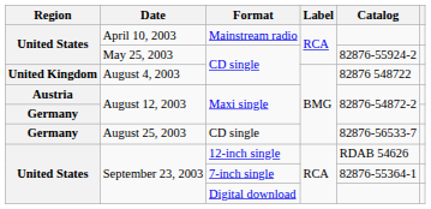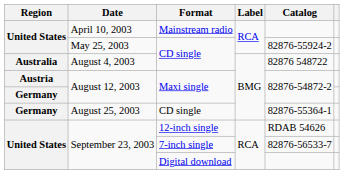 <table class="wikitable plainrowheaders">
 <tr>
 <th scope="col">Region</th>
 <th scope="col">Date</th>
 <th scope="col">Format</th>
 <th scope="col">Label</th>
 <th scope="col">Catalog</th>
 <th scope="col"></th>
 </tr>
 <tr>
 <th scope="row" rowspan="2">United States</th>
 <td>April 10, 2003</td>
 <td><a href='#'>Mainstream radio</a></td>
 <td rowspan="2"><a href='#'>RCA</a></td>
 <td></td>
 <td></td>
 </tr>
 <tr>
 <td>May 25, 2003</td>
 <td rowspan="2"><a href='#'>CD single</a></td>
 <td>82876-55924-2</td>
 <td></td>
 </tr>
 <tr>
-<th scope="row">United Kingdom</th>
+<th scope="row">Australia</th>
 <td>August 4, 2003</td>
 <td rowspan="4">BMG</td>
 <td>82876 548722</td>
 <td></td>
 </tr>
 <tr>
 <th scope="row">Austria</th>
 <td rowspan="2">August 12, 2003</td>
 <td rowspan="2"><a href='#'>Maxi single</a></td>
 <td rowspan="2">82876-54872-2</td>
 <td></td>
 </tr>
 <tr>
 <th scope="row">Germany</th>
 <td></td>
 </tr>
 <tr>
 <th scope="row">Germany</th>
 <td>August 25, 2003</td>
 <td>CD single</td>
-<td>82876-56533-7</td>
+<td>82876-55364-1</td>
 <td></td>
 </tr>
 <tr>
 <th scope="row" rowspan="3">United States</th>
 <td rowspan="3">September 23, 2003</td>
 <td><a href='#'>12-inch single</a></td>
 <td rowspan="3">RCA</td>
 <td>RDAB 54626</td>
 <td></td>
 </tr>
 <tr>
 <td><a href='#'>7-inch single</a></td>
-<td>82876-55364-1</td>
+<td>82876-56533-7</td>
 <td></td>
 </tr>
 <tr>
 <td><a href='#'>Digital download</a></td>
 <td></td>
 <td></td>
 </tr>
 </table>
